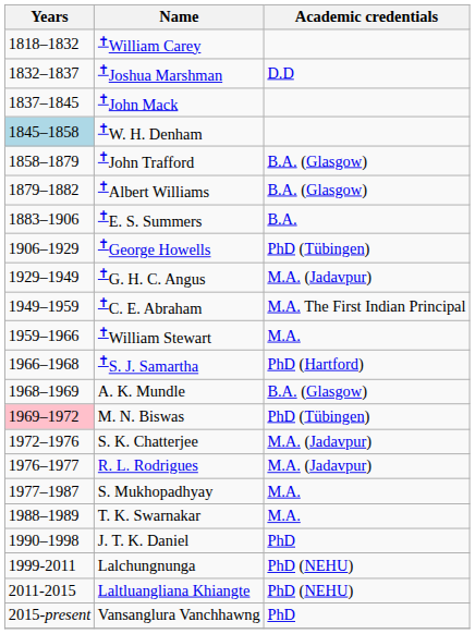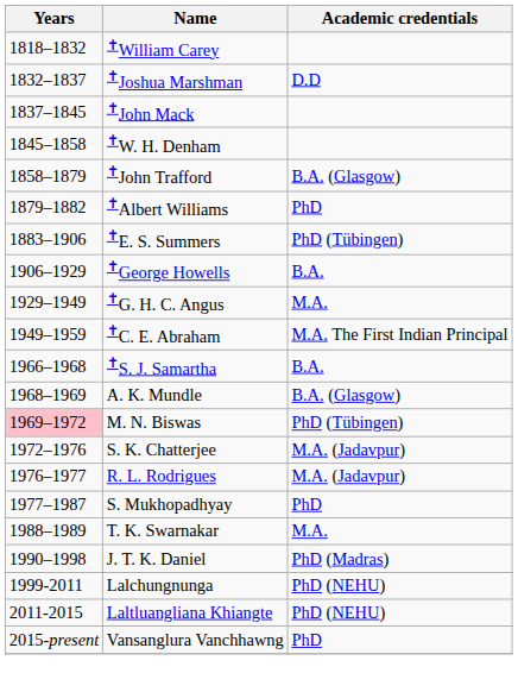 <table class="wikitable mw-collapsible">
 <tr>
 <th>Years</th>
 <th>Name</th>
 <th>Academic credentials</th>
 </tr>
 <tr>
 <td>1818–1832</td>
 <td><sup><a href='#'>✝</a></sup><a href='#'>William Carey</a></td>
 <td></td>
 </tr>
 <tr>
 <td>1832–1837</td>
 <td><sup><a href='#'>✝</a></sup><a href='#'>Joshua Marshman</a></td>
 <td><a href='#'>D.D</a></td>
 </tr>
 <tr>
 <td>1837–1845</td>
 <td><sup><a href='#'>✝</a></sup><a href='#'>John Mack</a></td>
 <td></td>
 </tr>
 <tr>
-<td style="background: lightblue;">1845–1858</td>
+<td>1845–1858</td>
 <td><sup><a href='#'>✝</a></sup>W. H. Denham</td>
 <td></td>
 </tr>
 <tr>
 <td>1858–1879</td>
 <td><sup><a href='#'>✝</a></sup>John Trafford</td>
 <td><a href='#'>B.A.</a> (<a href='#'>Glasgow</a>)</td>
 </tr>
 <tr>
 <td>1879–1882</td>
 <td><sup><a href='#'>✝</a></sup>Albert Williams</td>
-<td><a href='#'>B.A.</a> (<a href='#'>Glasgow</a>)</td>
+<td><a href='#'>PhD</a></td>
 </tr>
 <tr>
 <td>1883–1906</td>
 <td><sup><a href='#'>✝</a></sup>E. S. Summers</td>
-<td><a href='#'>B.A.</a></td>
+<td><a href='#'>PhD</a> (<a href='#'>Tübingen</a>)</td>
 </tr>
 <tr>
 <td>1906–1929</td>
 <td><sup><a href='#'>✝</a></sup><a href='#'>George Howells</a></td>
-<td><a href='#'>PhD</a> (<a href='#'>Tübingen</a>)</td>
+<td><a href='#'>B.A.</a></td>
 </tr>
 <tr>
 <td>1929–1949</td>
 <td><sup><a href='#'>✝</a></sup>G. H. C. Angus</td>
-<td><a href='#'>M.A.</a> (<a href='#'>Jadavpur</a>)</td>
+<td><a href='#'>M.A.</a></td>
 </tr>
 <tr>
 <td>1949–1959</td>
 <td><sup><a href='#'>✝</a></sup>C. E. Abraham</td>
 <td><a href='#'>M.A.</a> The First Indian Principal</td>
 </tr>
 <tr>
-<td>1959–1966</td>
-<td><sup><a href='#'>✝</a></sup>William Stewart</td>
-<td><a href='#'>M.A.</a></td>
-</tr>
-<tr>
 <td>1966–1968</td>
 <td><sup><a href='#'>✝</a></sup><a href='#'>S. J. Samartha</a></td>
-<td><a href='#'>PhD</a> (<a href='#'>Hartford</a>)</td>
+<td><a href='#'>B.A.</a></td>
 </tr>
 <tr>
 <td>1968–1969</td>
 <td>A. K. Mundle</td>
 <td><a href='#'>B.A.</a> (<a href='#'>Glasgow</a>)</td>
 </tr>
 <tr>
 <td style="background: pink;">1969–1972</td>
 <td>M. N. Biswas</td>
 <td><a href='#'>PhD</a> (<a href='#'>Tübingen</a>)</td>
 </tr>
 <tr>
 <td>1972–1976</td>
 <td>S. K. Chatterjee</td>
 <td><a href='#'>M.A.</a> (<a href='#'>Jadavpur</a>)</td>
 </tr>
 <tr>
 <td>1976–1977</td>
 <td><a href='#'>R. L. Rodrigues</a></td>
 <td><a href='#'>M.A.</a> (<a href='#'>Jadavpur</a>)</td>
 </tr>
 <tr>
 <td>1977–1987</td>
 <td>S. Mukhopadhyay</td>
-<td><a href='#'>M.A.</a></td>
+<td><a href='#'>PhD</a></td>
 </tr>
 <tr>
 <td>1988–1989</td>
 <td>T. K. Swarnakar</td>
 <td><a href='#'>M.A.</a></td>
 </tr>
 <tr>
 <td>1990–1998</td>
 <td>J. T. K. Daniel</td>
-<td><a href='#'>PhD</a></td>
+<td><a href='#'>PhD</a> (<a href='#'>Madras</a>)</td>
 </tr>
 <tr>
 <td>1999-2011</td>
 <td>Lalchungnunga</td>
 <td><a href='#'>PhD</a> (<a href='#'>NEHU</a>)</td>
 </tr>
 <tr>
 <td>2011-2015</td>
 <td><a href='#'>Laltluangliana Khiangte</a></td>
 <td><a href='#'>PhD</a> (<a href='#'>NEHU</a>)</td>
 </tr>
 <tr>
 <td>2015-<em>present</em></td>
 <td>Vansanglura Vanchhawng</td>
 <td><a href='#'>PhD</a></td>
 </tr>
 <tr>
 </tr>
 </table>
